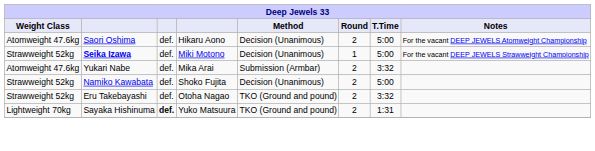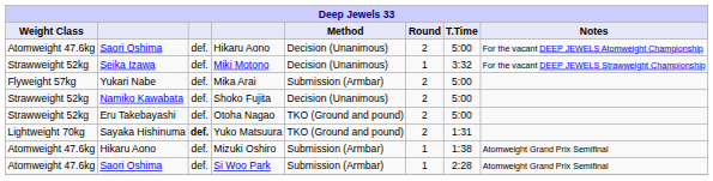 <table class="wikitable" style="font-size: 80%;">
 <tr>
 <th colspan="8" style="background-color: #ccf; color: #000080; text-align: center;"><strong>Deep Jewels 33</strong></th>
 </tr>
 <tr>
 <th colspan="1" style="background-color: #E6E8FA; color: #000000; text-align: center;">Weight Class</th>
 <th colspan="1" style="background-color: #E6E8FA; color: #000000; text-align: center;"></th>
 <th colspan="1" style="background-color: #E6E8FA; color: #000000; text-align: center;"></th>
 <th colspan="1" style="background-color: #E6E8FA; color: #000000; text-align: center;"></th>
 <th colspan="1" style="background-color: #E6E8FA; color: #000000; text-align: center;">Method</th>
 <th colspan="1" style="background-color: #E6E8FA; color: #000000; text-align: center;">Round</th>
 <th colspan="1" style="background-color: #E6E8FA; color: #000000; text-align: center;">T.Time</th>
 <th colspan="1" style="background-color: #E6E8FA; color: #000000; text-align: center;">Notes</th>
 </tr>
 <tr>
 <td>Atomweight 47.6kg</td>
 <td> <a href='#'>Saori Oshima</a></td>
 <td align=center>def.</td>
 <td> Hikaru Aono</td>
 <td>Decision (Unanimous)</td>
 <td align=center>2</td>
 <td align=center>5:00</td>
 <td><small>For the vacant <a href='#'>DEEP JEWELS Atomweight Championship</a></small></td>
 </tr>
 <tr>
 <td>Strawweight 52kg</td>
-<td><strong> <a href='#'>Seika Izawa</a></strong></td>
+<td> <a href='#'>Seika Izawa</a></td>
 <td align=center>def.</td>
 <td> <a href='#'>Miki Motono</a></td>
 <td>Decision (Unanimous)</td>
 <td align=center>1</td>
-<td align=center>5:00</td>
+<td align=center>3:32</td>
 <td><small>For the vacant <a href='#'>DEEP JEWELS Strawweight Championship</a></small></td>
 </tr>
 <tr>
-<td>Atomweight 47.6kg</td>
+<td>Flyweight 57kg</td>
 <td> Yukari Nabe</td>
 <td align=center>def.</td>
 <td> Mika Arai</td>
 <td>Submission (Armbar)</td>
 <td align=center>2</td>
-<td align=center>3:32</td>
+<td align=center>5:00</td>
 <td></td>
 </tr>
 <tr>
 <td>Strawweight 52kg</td>
 <td> <a href='#'>Namiko Kawabata</a></td>
 <td align=center>def.</td>
 <td> Shoko Fujita</td>
 <td>Decision (Unanimous)</td>
 <td align=center>2</td>
 <td align=center>5:00</td>
 <td></td>
 </tr>
 <tr>
 <td>Strawweight 52kg</td>
 <td> Eru Takebayashi</td>
 <td align=center>def.</td>
 <td> Otoha Nagao</td>
 <td>TKO (Ground and pound)</td>
 <td align=center>2</td>
-<td align=center>3:32</td>
+<td align=center>5:00</td>
 <td></td>
 </tr>
 <tr>
 <td>Lightweight 70kg</td>
 <td> Sayaka Hishinuma</td>
 <td align=center><strong>def.</strong></td>
 <td> Yuko Matsuura</td>
 <td>TKO (Ground and pound)</td>
 <td align=center>2</td>
 <td align=center>1:31</td>
 <td></td>
 </tr>
 <tr>
+<td>Atomweight 47.6kg</td>
+<td> Hikaru Aono</td>
+<td align=center>def.</td>
+<td> Mizuki Oshiro</td>
+<td>Submission (Armbar)</td>
+<td align=center>1</td>
+<td align=center>1:38</td>
+<td><small>Atomweight Grand Prix Semifinal</small></td>
+</tr>
+<tr>
+<td>Atomweight 47.6kg</td>
+<td> <a href='#'>Saori Oshima</a></td>
+<td align=center>def.</td>
+<td> <a href='#'>Si Woo Park</a></td>
+<td>Submission (Armbar)</td>
+<td align=center>1</td>
+<td align=center>2:28</td>
+<td><small>Atomweight Grand Prix Semifinal</small></td>
+</tr>
+<tr>
 </tr>
 </table>
